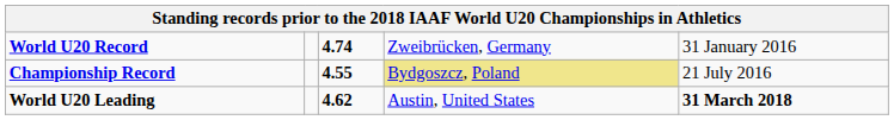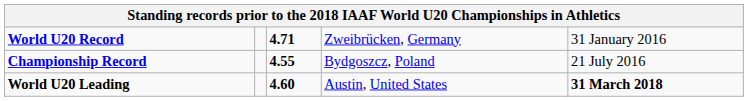 <table class="wikitable" width=65%>
 <tr>
 <th colspan="5">Standing records prior to the 2018 IAAF World U20 Championships in Athletics</th>
 </tr>
 <tr>
 <td><strong><a href='#'>World U20 Record</a></strong></td>
 <td></td>
-<td><strong>4.74</strong></td>
+<td><strong>4.71</strong></td>
 <td><a href='#'>Zweibrücken</a>, <a href='#'>Germany</a></td>
 <td>31 January 2016</td>
 </tr>
 <tr>
 <td><strong><a href='#'>Championship Record</a></strong></td>
 <td></td>
 <td><strong>4.55</strong></td>
-<td style="background: khaki;"><a href='#'>Bydgoszcz</a>, <a href='#'>Poland</a></td>
+<td><a href='#'>Bydgoszcz</a>, <a href='#'>Poland</a></td>
 <td>21 July 2016</td>
 </tr>
 <tr>
 <td><strong>World U20 Leading</strong></td>
 <td></td>
-<td><strong>4.62</strong></td>
+<td><strong>4.60</strong></td>
 <td><a href='#'>Austin</a>, <a href='#'>United States</a></td>
 <td><strong>31 March 2018</strong></td>
 </tr>
 </table>
